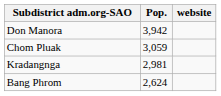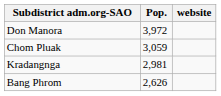 <table class="wikitable" style="width:50%;">
 <tr>
 <th>Subdistrict adm.org-SAO</th>
 <th>Pop.</th>
 <th>website</th>
 </tr>
 <tr>
 <td>Don Manora</td>
-<td>3,942</td>
+<td>3,972</td>
 <td></td>
 </tr>
 <tr>
 <td>Chom Pluak</td>
 <td>3,059</td>
 <td></td>
 </tr>
 <tr>
 <td>Kradangnga</td>
 <td>2,981</td>
 <td></td>
 </tr>
 <tr>
 <td>Bang Phrom</td>
-<td>2,624</td>
+<td>2,626</td>
 <td></td>
 </tr>
 </table>
